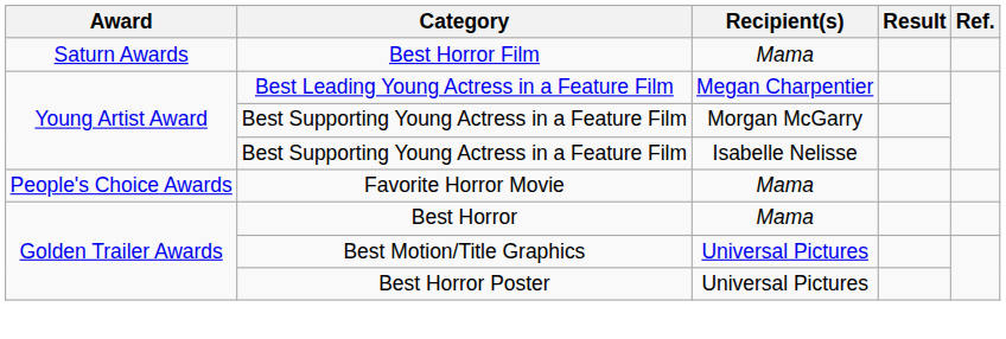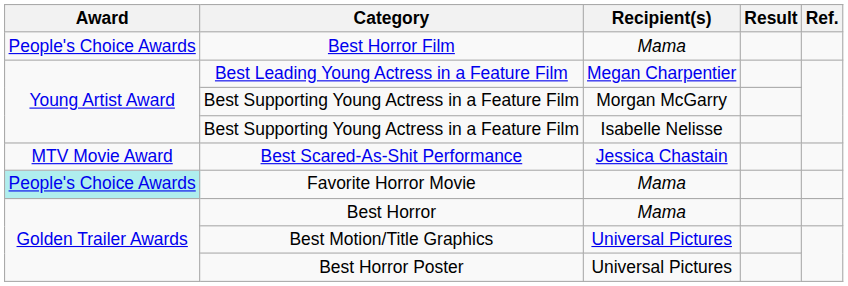 <table class="wikitable" rowspan=5; style="text-align: center;">
 <tr>
 <th>Award</th>
 <th>Category</th>
 <th>Recipient(s)</th>
 <th>Result</th>
 <th>Ref.</th>
 </tr>
 <tr>
-<td><a href='#'>Saturn Awards</a></td>
+<td><a href='#'>People's Choice Awards</a></td>
 <td><a href='#'>Best Horror Film</a></td>
 <td><em>Mama</em></td>
 <td></td>
 <td></td>
 </tr>
 <tr>
 <td rowspan=3><a href='#'>Young Artist Award</a></td>
 <td><a href='#'>Best Leading Young Actress in a Feature Film</a></td>
 <td><a href='#'>Megan Charpentier</a></td>
 <td></td>
 <td rowspan=3></td>
 </tr>
 <tr>
 <td>Best Supporting Young Actress in a Feature Film</td>
 <td>Morgan McGarry</td>
 <td></td>
 </tr>
 <tr>
 <td>Best Supporting Young Actress in a Feature Film</td>
 <td>Isabelle Nelisse</td>
 <td></td>
 </tr>
 <tr>
-<td><a href='#'>People's Choice Awards</a></td>
+<td><a href='#'>MTV Movie Award</a></td>
+<td><a href='#'>Best Scared-As-Shit Performance</a></td>
+<td><a href='#'>Jessica Chastain</a></td>
+<td></td>
+<td></td>
+</tr>
+<tr>
+<td style="background: paleturquoise;"><a href='#'>People's Choice Awards</a></td>
 <td>Favorite Horror Movie</td>
 <td><em>Mama</em></td>
 <td></td>
 <td></td>
 </tr>
 <tr>
 <td rowspan=3><a href='#'>Golden Trailer Awards</a></td>
 <td>Best Horror</td>
 <td><em>Mama</em></td>
 <td></td>
 <td></td>
 </tr>
 <tr>
 <td>Best Motion/Title Graphics</td>
 <td><a href='#'>Universal Pictures</a></td>
 <td></td>
 <td rowspan=2></td>
 </tr>
 <tr>
 <td>Best Horror Poster</td>
 <td>Universal Pictures</td>
 <td></td>
 </tr>
 </table>
